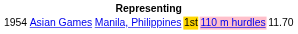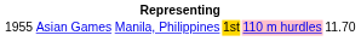 <table>
 <tr>
 <th colspan="6">Representing </th>
 </tr>
 <tr>
-<td>1954</td>
+<td>1955</td>
 <td><a href='#'>Asian Games</a></td>
 <td><a href='#'>Manila, Philippines</a></td>
 <td bgcolor="gold">1st</td>
 <td style="background: pink;"><a href='#'>110 m hurdles</a></td>
 <td>11.70</td>
 </tr>
 </table>
